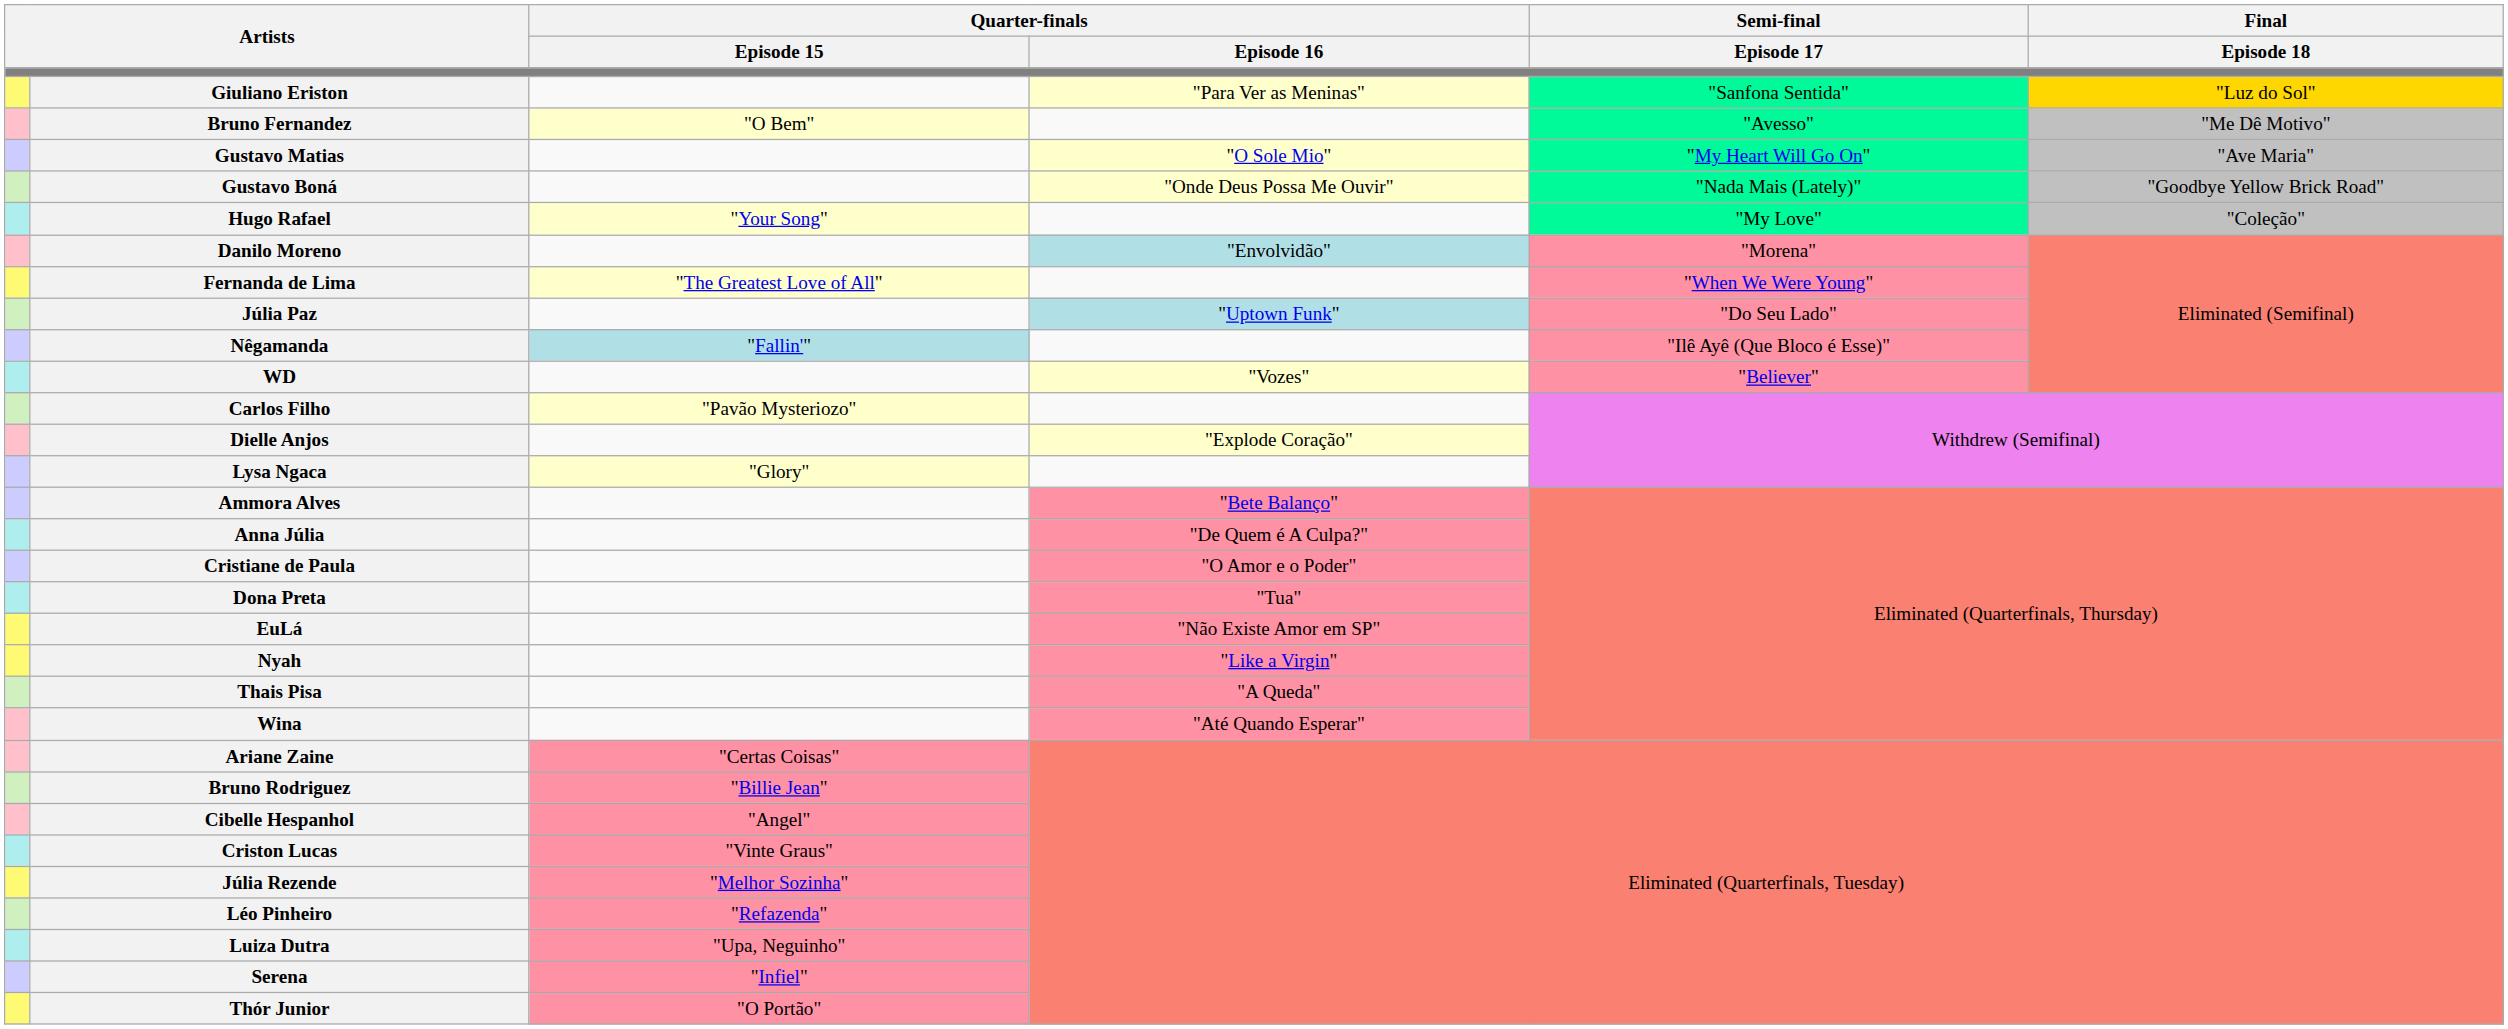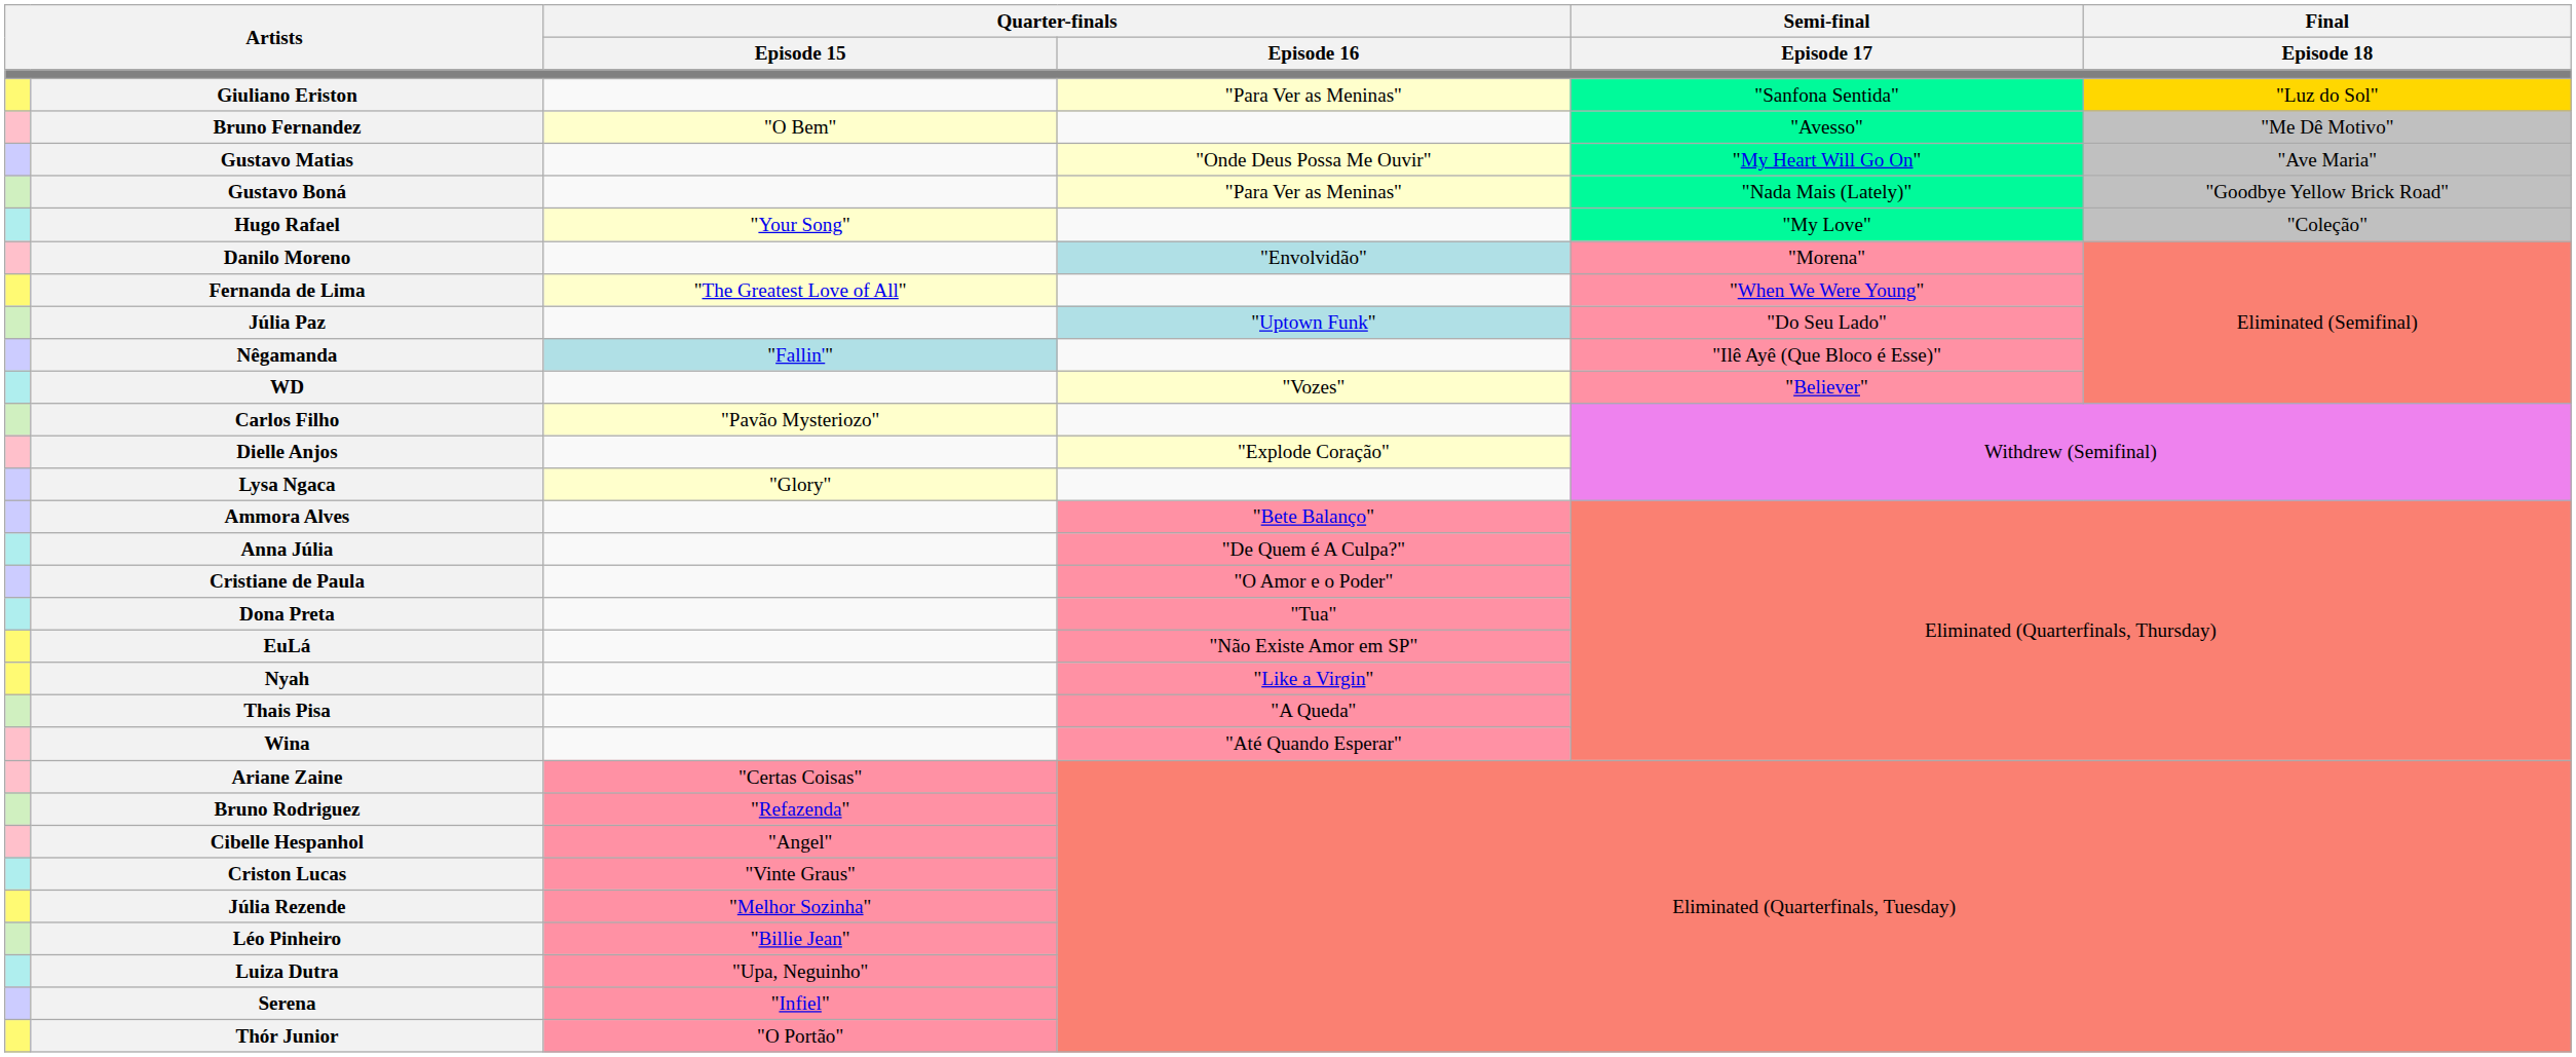 <table class="wikitable" style="text-align:center; font-size:95%; width:100%">
 <tr>
 <th colspan="2" rowspan="2" style="width:21%">Artists</th>
 <th colspan="2">Quarter-finals</th>
 <th>Semi-final</th>
 <th>Final</th>
 </tr>
 <tr>
 <th style="width:20%">Episode 15<br></th>
 <th style="width:20%">Episode 16<br></th>
 <th style="width:20%">Episode 17<br></th>
 <th style="width:20%">Episode 18<br></th>
 </tr>
 <tr>
 <th colspan="7" style="background:gray"></th>
 </tr>
 <tr>
 <th style="background:#fffa73"></th>
 <th>Giuliano Eriston</th>
 <td></td>
 <td style="background:#FFFFCC">"Para Ver as Meninas"</td>
 <td style="background:#00fa9a">"Sanfona Sentida" </td>
 <td style="background: gold">"Luz do Sol"</td>
 </tr>
 <tr>
 <th style="background: pink"></th>
 <th>Bruno Fernandez</th>
 <td style="background:#FFFFCC">"O Bem"</td>
 <td></td>
 <td style="background:#00fa9a">"Avesso" </td>
 <td style="background: silver">"Me Dê Motivo"</td>
 </tr>
 <tr>
 <th style="background:#ccccff"></th>
 <th>Gustavo Matias</th>
 <td></td>
-<td style="background:#FFFFCC">"<a href='#'>O Sole Mio</a>"</td>
+<td style="background:#FFFFCC">"Onde Deus Possa Me Ouvir"</td>
 <td style="background:#00fa9a">"<a href='#'>My Heart Will Go On</a>" </td>
 <td style="background: silver">"Ave Maria"</td>
 </tr>
 <tr>
 <th style="background:#d0f0c0"></th>
 <th>Gustavo Boná</th>
 <td></td>
-<td style="background:#FFFFCC">"Onde Deus Possa Me Ouvir"</td>
+<td style="background:#FFFFCC">"Para Ver as Meninas"</td>
 <td style="background:#00fa9a">"Nada Mais (Lately)" </td>
 <td style="background: silver">"Goodbye Yellow Brick Road"</td>
 </tr>
 <tr>
 <th style="background:#afeeee"></th>
 <th>Hugo Rafael</th>
 <td style="background:#FFFFCC">"<a href='#'>Your Song</a>"</td>
 <td></td>
 <td style="background:#00fa9a">"My Love" </td>
 <td style="background: silver">"Coleção"</td>
 </tr>
 <tr>
 <th style="background: pink"></th>
 <th>Danilo Moreno</th>
 <td></td>
 <td bgcolor="#b0e0e6">"Envolvidão"</td>
 <td style="background:#FF91A4">"Morena" </td>
 <td style="background: salmon" rowspan="5" colspan="2">Eliminated (Semifinal)</td>
 </tr>
 <tr>
 <th style="background:#fffa73"></th>
 <th>Fernanda de Lima</th>
 <td style="background:#FFFFCC">"<a href='#'>The Greatest Love of All</a>"</td>
 <td></td>
 <td style="background:#FF91A4">"<a href='#'>When We Were Young</a>" </td>
 </tr>
 <tr>
 <th style="background:#d0f0c0"></th>
 <th>Júlia Paz</th>
 <td></td>
 <td bgcolor="#b0e0e6">"<a href='#'>Uptown Funk</a>"</td>
 <td style="background:#FF91A4">"Do Seu Lado" </td>
 </tr>
 <tr>
 <th style="background:#ccccff"></th>
 <th>Nêgamanda</th>
 <td bgcolor="#b0e0e6">"<a href='#'>Fallin'</a>"</td>
 <td></td>
 <td style="background:#FF91A4">"Ilê Ayê (Que Bloco é Esse)" </td>
 </tr>
 <tr>
 <th style="background:#afeeee"></th>
 <th>WD</th>
 <td></td>
 <td style="background:#FFFFCC">"Vozes"</td>
 <td style="background:#FF91A4">"<a href='#'>Believer</a>" </td>
 </tr>
 <tr>
 <th style="background:#d0f0c0"></th>
 <th>Carlos Filho</th>
 <td style="background:#FFFFCC">"Pavão Mysteriozo"</td>
 <td></td>
 <td style="background: violet" rowspan="3" colspan="2">Withdrew (Semifinal)</td>
 </tr>
 <tr>
 <th style="background: pink"></th>
 <th>Dielle Anjos</th>
 <td></td>
 <td style="background:#FFFFCC">"Explode Coração"</td>
 </tr>
 <tr>
 <th style="background:#ccccff"></th>
 <th>Lysa Ngaca</th>
 <td style="background:#FFFFCC">"Glory"</td>
 <td></td>
 </tr>
 <tr>
 <th style="background:#ccccff; width:01%"></th>
 <th>Ammora Alves</th>
 <td></td>
 <td style="background:#FF91A4">"<a href='#'>Bete Balanço</a>"</td>
 <td colspan="2" rowspan="8" style="background: salmon">Eliminated (Quarterfinals, Thursday)</td>
 </tr>
 <tr>
 <th style="background:#afeeee"></th>
 <th>Anna Júlia</th>
 <td></td>
 <td style="background:#FF91A4">"De Quem é A Culpa?"</td>
 </tr>
 <tr>
 <th style="background:#ccccff"></th>
 <th>Cristiane de Paula</th>
 <td></td>
 <td style="background:#FF91A4">"O Amor e o Poder"</td>
 </tr>
 <tr>
 <th style="background:#afeeee"></th>
 <th>Dona Preta</th>
 <td></td>
 <td style="background:#FF91A4">"Tua"</td>
 </tr>
 <tr>
 <th style="background:#fffa73"></th>
 <th>EuLá</th>
 <td></td>
 <td style="background:#FF91A4">"Não Existe Amor em SP"</td>
 </tr>
 <tr>
 <th style="background:#fffa73"></th>
 <th>Nyah</th>
 <td></td>
 <td style="background:#FF91A4">"<a href='#'>Like a Virgin</a>"</td>
 </tr>
 <tr>
 <th style="background:#d0f0c0"></th>
 <th>Thais Pisa</th>
 <td></td>
 <td style="background:#FF91A4">"A Queda"</td>
 </tr>
 <tr>
 <th style="background: pink"></th>
 <th>Wina</th>
 <td></td>
 <td style="background:#FF91A4">"Até Quando Esperar"</td>
 </tr>
 <tr>
 <th style="background: pink"></th>
 <th>Ariane Zaine</th>
 <td style="background:#FF91A4">"Certas Coisas"</td>
 <td colspan="3" rowspan="9" style="background: salmon">Eliminated (Quarterfinals, Tuesday)</td>
 </tr>
 <tr>
 <th style="background:#d0f0c0"></th>
 <th>Bruno Rodriguez</th>
-<td style="background:#FF91A4">"<a href='#'>Billie Jean</a>"</td>
+<td style="background:#FF91A4">"<a href='#'>Refazenda</a>"</td>
 </tr>
 <tr>
 <th style="background: pink"></th>
 <th>Cibelle Hespanhol</th>
 <td style="background:#FF91A4">"Angel"</td>
 </tr>
 <tr>
 <th style="background:#afeeee"></th>
 <th>Criston Lucas</th>
 <td style="background:#FF91A4">"Vinte Graus"</td>
 </tr>
 <tr>
 <th style="background:#fffa73"></th>
 <th>Júlia Rezende</th>
 <td style="background:#FF91A4">"<a href='#'>Melhor Sozinha</a>"</td>
 </tr>
 <tr>
 <th style="background:#d0f0c0"></th>
 <th>Léo Pinheiro</th>
-<td style="background:#FF91A4">"<a href='#'>Refazenda</a>"</td>
+<td style="background:#FF91A4">"<a href='#'>Billie Jean</a>"</td>
 </tr>
 <tr>
 <th style="background:#afeeee"></th>
 <th>Luiza Dutra</th>
 <td style="background:#FF91A4">"Upa, Neguinho"</td>
 </tr>
 <tr>
 <th style="background:#ccccff"></th>
 <th>Serena</th>
 <td style="background:#FF91A4">"<a href='#'>Infiel</a>"</td>
 </tr>
 <tr>
 <th style="background:#fffa73"></th>
 <th>Thór Junior</th>
 <td style="background:#FF91A4">"O Portão"</td>
 </tr>
 </table>
